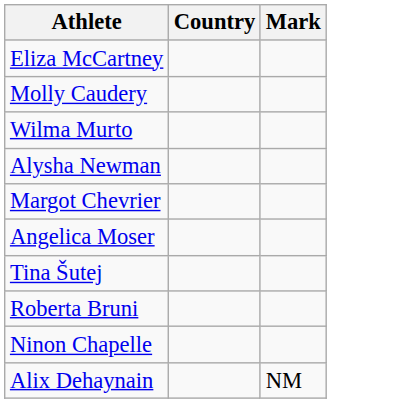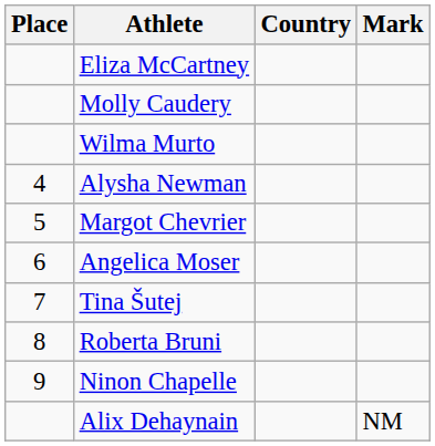 <table class="wikitable">
 <tr>
+<th>Place</th>
 <th>Athlete</th>
 <th>Country</th>
 <th>Mark</th>
 </tr>
 <tr>
+<td align=center></td>
 <td><a href='#'>Eliza McCartney</a></td>
 <td></td>
 <td></td>
 </tr>
 <tr>
+<td align=center></td>
 <td><a href='#'>Molly Caudery</a></td>
 <td></td>
 <td></td>
 </tr>
 <tr>
+<td align=center></td>
 <td><a href='#'>Wilma Murto</a></td>
 <td></td>
 <td></td>
 </tr>
 <tr>
+<td align=center>4</td>
 <td><a href='#'>Alysha Newman</a></td>
 <td></td>
 <td></td>
 </tr>
 <tr>
+<td align=center>5</td>
 <td><a href='#'>Margot Chevrier</a></td>
 <td></td>
 <td></td>
 </tr>
 <tr>
+<td align=center>6</td>
 <td><a href='#'>Angelica Moser</a></td>
 <td></td>
 <td></td>
 </tr>
 <tr>
+<td align=center>7</td>
 <td><a href='#'>Tina Šutej</a></td>
 <td></td>
 <td></td>
 </tr>
 <tr>
+<td align=center>8</td>
 <td><a href='#'>Roberta Bruni</a></td>
 <td></td>
 <td></td>
 </tr>
 <tr>
+<td align=center>9</td>
 <td><a href='#'>Ninon Chapelle</a></td>
 <td></td>
 <td></td>
 </tr>
 <tr>
+<td align=center></td>
 <td><a href='#'>Alix Dehaynain</a></td>
 <td></td>
 <td>NM</td>
 </tr>
 </table>
